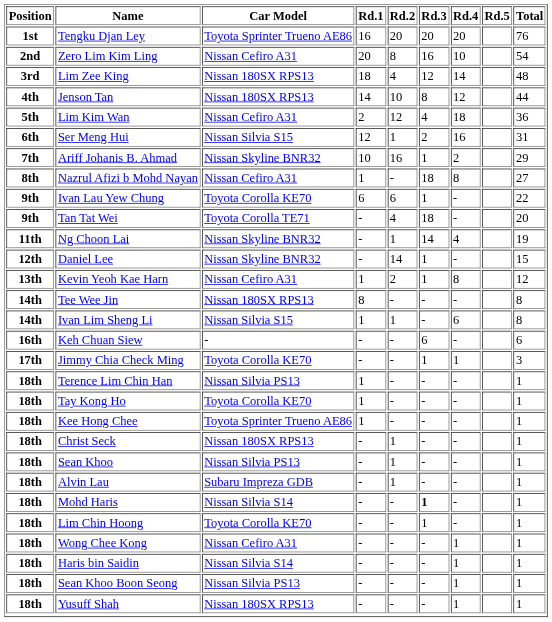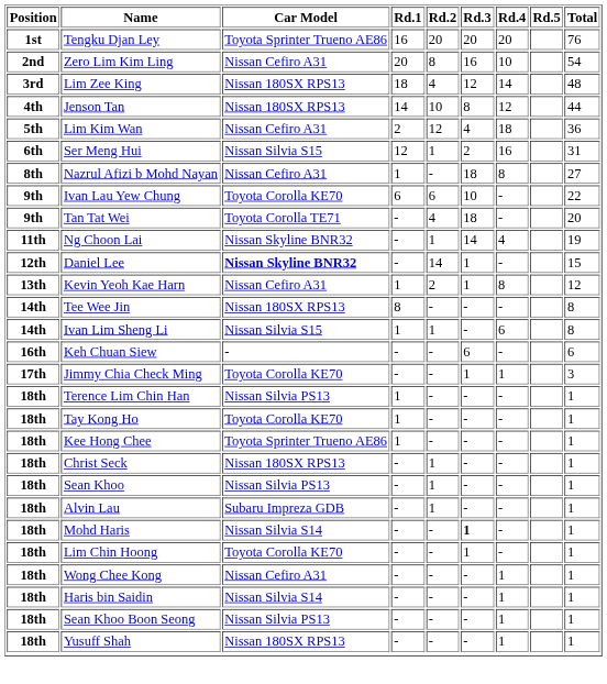 <table border="1" cellpadding="2">
 <tr>
 <th>Position</th>
 <th>Name</th>
 <th>Car Model</th>
 <th>Rd.1</th>
 <th>Rd.2</th>
 <th>Rd.3</th>
 <th>Rd.4</th>
 <th>Rd.5</th>
 <th>Total</th>
 </tr>
 <tr>
 <th>1st</th>
 <td><a href='#'>Tengku Djan Ley</a></td>
 <td><a href='#'>Toyota Sprinter Trueno AE86</a></td>
 <td>16</td>
 <td>20</td>
 <td>20</td>
 <td>20</td>
 <td></td>
 <td>76</td>
 </tr>
 <tr>
 <th>2nd</th>
 <td><a href='#'>Zero Lim Kim Ling</a></td>
 <td><a href='#'>Nissan Cefiro A31</a></td>
 <td>20</td>
 <td>8</td>
 <td>16</td>
 <td>10</td>
 <td></td>
 <td>54</td>
 </tr>
 <tr>
 <th>3rd</th>
 <td><a href='#'>Lim Zee King</a></td>
 <td><a href='#'>Nissan 180SX RPS13</a></td>
 <td>18</td>
 <td>4</td>
 <td>12</td>
 <td>14</td>
 <td></td>
 <td>48</td>
 </tr>
 <tr>
 <th>4th</th>
 <td><a href='#'>Jenson Tan</a></td>
 <td><a href='#'>Nissan 180SX RPS13</a></td>
 <td>14</td>
 <td>10</td>
 <td>8</td>
 <td>12</td>
 <td></td>
 <td>44</td>
 </tr>
 <tr>
 <th>5th</th>
 <td><a href='#'>Lim Kim Wan</a></td>
 <td><a href='#'>Nissan Cefiro A31</a></td>
 <td>2</td>
 <td>12</td>
 <td>4</td>
 <td>18</td>
 <td></td>
 <td>36</td>
 </tr>
 <tr>
 <th>6th</th>
 <td><a href='#'>Ser Meng Hui</a></td>
 <td><a href='#'>Nissan Silvia S15</a></td>
 <td>12</td>
 <td>1</td>
 <td>2</td>
 <td>16</td>
 <td></td>
 <td>31</td>
 </tr>
 <tr>
-<th>7th</th>
-<td><a href='#'>Ariff Johanis B. Ahmad</a></td>
-<td><a href='#'>Nissan Skyline BNR32</a></td>
-<td>10</td>
-<td>16</td>
-<td>1</td>
-<td>2</td>
-<td></td>
-<td>29</td>
-</tr>
-<tr>
 <th>8th</th>
 <td><a href='#'>Nazrul Afizi b Mohd Nayan</a></td>
 <td><a href='#'>Nissan Cefiro A31</a></td>
 <td>1</td>
 <td>-</td>
 <td>18</td>
 <td>8</td>
 <td></td>
 <td>27</td>
 </tr>
 <tr>
 <th>9th</th>
 <td><a href='#'>Ivan Lau Yew Chung</a></td>
 <td><a href='#'>Toyota Corolla KE70</a></td>
 <td>6</td>
 <td>6</td>
-<td>1</td>
+<td>10</td>
 <td>-</td>
 <td></td>
 <td>22</td>
 </tr>
 <tr>
 <th>9th</th>
 <td><a href='#'>Tan Tat Wei</a></td>
 <td><a href='#'>Toyota Corolla TE71</a></td>
 <td>-</td>
 <td>4</td>
 <td>18</td>
 <td>-</td>
 <td></td>
 <td>20</td>
 </tr>
 <tr>
 <th>11th</th>
 <td><a href='#'>Ng Choon Lai</a></td>
 <td><a href='#'>Nissan Skyline BNR32</a></td>
 <td>-</td>
 <td>1</td>
 <td>14</td>
 <td>4</td>
 <td></td>
 <td>19</td>
 </tr>
 <tr>
 <th>12th</th>
 <td><a href='#'>Daniel Lee</a></td>
-<td><a href='#'>Nissan Skyline BNR32</a></td>
+<td><strong><a href='#'>Nissan Skyline BNR32</a></strong></td>
 <td>-</td>
 <td>14</td>
 <td>1</td>
 <td>-</td>
 <td></td>
 <td>15</td>
 </tr>
 <tr>
 <th>13th</th>
 <td><a href='#'>Kevin Yeoh Kae Harn</a></td>
 <td><a href='#'>Nissan Cefiro A31</a></td>
 <td>1</td>
 <td>2</td>
 <td>1</td>
 <td>8</td>
 <td></td>
 <td>12</td>
 </tr>
 <tr>
 <th>14th</th>
 <td><a href='#'>Tee Wee Jin</a></td>
 <td><a href='#'>Nissan 180SX RPS13</a></td>
 <td>8</td>
 <td>-</td>
 <td>-</td>
 <td>-</td>
 <td></td>
 <td>8</td>
 </tr>
 <tr>
 <th>14th</th>
 <td><a href='#'>Ivan Lim Sheng Li</a></td>
 <td><a href='#'>Nissan Silvia S15</a></td>
 <td>1</td>
 <td>1</td>
 <td>-</td>
 <td>6</td>
 <td></td>
 <td>8</td>
 </tr>
 <tr>
 <th>16th</th>
 <td><a href='#'>Keh Chuan Siew</a></td>
 <td>-</td>
 <td>-</td>
 <td>-</td>
 <td>6</td>
 <td>-</td>
 <td></td>
 <td>6</td>
 </tr>
 <tr>
 <th>17th</th>
 <td><a href='#'>Jimmy Chia Check Ming</a></td>
 <td><a href='#'>Toyota Corolla KE70</a></td>
 <td>-</td>
 <td>-</td>
 <td>1</td>
 <td>1</td>
 <td></td>
 <td>3</td>
 </tr>
 <tr>
 <th>18th</th>
 <td><a href='#'>Terence Lim Chin Han</a></td>
 <td><a href='#'>Nissan Silvia PS13</a></td>
 <td>1</td>
 <td>-</td>
 <td>-</td>
 <td>-</td>
 <td></td>
 <td>1</td>
 </tr>
 <tr>
 <th>18th</th>
 <td><a href='#'>Tay Kong Ho</a></td>
 <td><a href='#'>Toyota Corolla KE70</a></td>
 <td>1</td>
 <td>-</td>
 <td>-</td>
 <td>-</td>
 <td></td>
 <td>1</td>
 </tr>
 <tr>
 <th>18th</th>
 <td><a href='#'>Kee Hong Chee</a></td>
 <td><a href='#'>Toyota Sprinter Trueno AE86</a></td>
 <td>1</td>
 <td>-</td>
 <td>-</td>
 <td>-</td>
 <td></td>
 <td>1</td>
 </tr>
 <tr>
 <th>18th</th>
 <td><a href='#'>Christ Seck</a></td>
 <td><a href='#'>Nissan 180SX RPS13</a></td>
 <td>-</td>
 <td>1</td>
 <td>-</td>
 <td>-</td>
 <td></td>
 <td>1</td>
 </tr>
 <tr>
 <th>18th</th>
 <td><a href='#'>Sean Khoo</a></td>
 <td><a href='#'>Nissan Silvia PS13</a></td>
 <td>-</td>
 <td>1</td>
 <td>-</td>
 <td>-</td>
 <td></td>
 <td>1</td>
 </tr>
 <tr>
 <th>18th</th>
 <td><a href='#'>Alvin Lau</a></td>
 <td><a href='#'>Subaru Impreza GDB</a></td>
 <td>-</td>
 <td>1</td>
 <td>-</td>
 <td>-</td>
 <td></td>
 <td>1</td>
 </tr>
 <tr>
 <th>18th</th>
 <td><a href='#'>Mohd Haris</a></td>
 <td><a href='#'>Nissan Silvia S14</a></td>
 <td>-</td>
 <td>-</td>
 <td><strong>1</strong></td>
 <td>-</td>
 <td></td>
 <td>1</td>
 </tr>
 <tr>
 <th>18th</th>
 <td><a href='#'>Lim Chin Hoong</a></td>
 <td><a href='#'>Toyota Corolla KE70</a></td>
 <td>-</td>
 <td>-</td>
 <td>1</td>
 <td>-</td>
 <td></td>
 <td>1</td>
 </tr>
 <tr>
 <th>18th</th>
 <td><a href='#'>Wong Chee Kong</a></td>
 <td><a href='#'>Nissan Cefiro A31</a></td>
 <td>-</td>
 <td>-</td>
 <td>-</td>
 <td>1</td>
 <td></td>
 <td>1</td>
 </tr>
 <tr>
 <th>18th</th>
 <td><a href='#'>Haris bin Saidin</a></td>
 <td><a href='#'>Nissan Silvia S14</a></td>
 <td>-</td>
 <td>-</td>
 <td>-</td>
 <td>1</td>
 <td></td>
 <td>1</td>
 </tr>
 <tr>
 <th>18th</th>
 <td><a href='#'>Sean Khoo Boon Seong</a></td>
 <td><a href='#'>Nissan Silvia PS13</a></td>
 <td>-</td>
 <td>-</td>
 <td>-</td>
 <td>1</td>
 <td></td>
 <td>1</td>
 </tr>
 <tr>
 <th>18th</th>
 <td><a href='#'>Yusuff Shah</a></td>
 <td><a href='#'>Nissan 180SX RPS13</a></td>
 <td>-</td>
 <td>-</td>
 <td>-</td>
 <td>1</td>
 <td></td>
 <td>1</td>
 </tr>
 <tr>
 </tr>
 </table>
